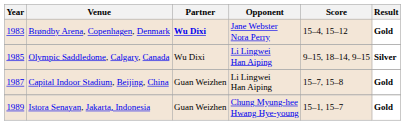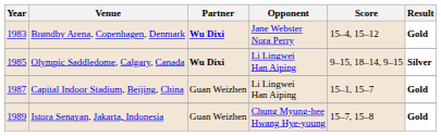 <table class="sortable wikitable" style="font-size: 90%;">
 <tr>
 <th>Year</th>
 <th>Venue</th>
 <th>Partner</th>
 <th>Opponent</th>
 <th>Score</th>
 <th>Result</th>
 </tr>
 <tr style="background:#F3E6D7">
 <td align="center"><a href='#'>1983</a></td>
 <td align="left"><a href='#'>Brøndby Arena</a>, <a href='#'>Copenhagen</a>, <a href='#'>Denmark</a></td>
 <td align="left"><strong> <a href='#'>Wu Dixi</a></strong></td>
 <td align="left"> <a href='#'>Jane Webster</a><br> <a href='#'>Nora Perry</a></td>
 <td align="left">15–4, 15–12</td>
 <td style="text-align:left; background: white"> <strong>Gold</strong></td>
 </tr>
 <tr>
 </tr>
 <tr style="background:#F3E6D7">
 <td align="center"><a href='#'>1985</a></td>
 <td align="left"><a href='#'>Olympic Saddledome</a>, <a href='#'>Calgary</a>, <a href='#'>Canada</a></td>
-<td align="left"> Wu Dixi</td>
+<td align="left"><strong> Wu Dixi</strong></td>
 <td align="left"> <a href='#'>Li Lingwei</a><br>  <a href='#'>Han Aiping</a></td>
 <td align="left">9–15, 18–14, 9–15</td>
 <td style="text-align:left; background:white"> <strong>Silver</strong></td>
 </tr>
 <tr>
 </tr>
 <tr style="background:#F3E6D7">
 <td align="center"><a href='#'>1987</a></td>
 <td align="left"><a href='#'>Capital Indoor Stadium</a>, <a href='#'>Beijing</a>, <a href='#'>China</a></td>
 <td align="left"> Guan Weizhen</td>
 <td align="left"> Li Lingwei<br> Han Aiping</td>
-<td align="left">15–7, 15–8</td>
+<td align="left">15–1, 15–7</td>
 <td style="text-align:left; background: white"> <strong>Gold</strong></td>
 </tr>
 <tr>
 </tr>
 <tr style="background:#F3E6D7">
 <td align="center"><a href='#'>1989</a></td>
 <td align="left"><a href='#'>Istora Senayan</a>, <a href='#'>Jakarta, Indonesia</a></td>
 <td align="left"> Guan Weizhen</td>
 <td align="left"> <a href='#'>Chung Myung-hee</a><br> <a href='#'>Hwang Hye-young</a></td>
-<td align="left">15–1, 15–7</td>
+<td align="left">15–7, 15–8</td>
 <td style="text-align:left; background: white"> <strong>Gold</strong></td>
 </tr>
 </table>
